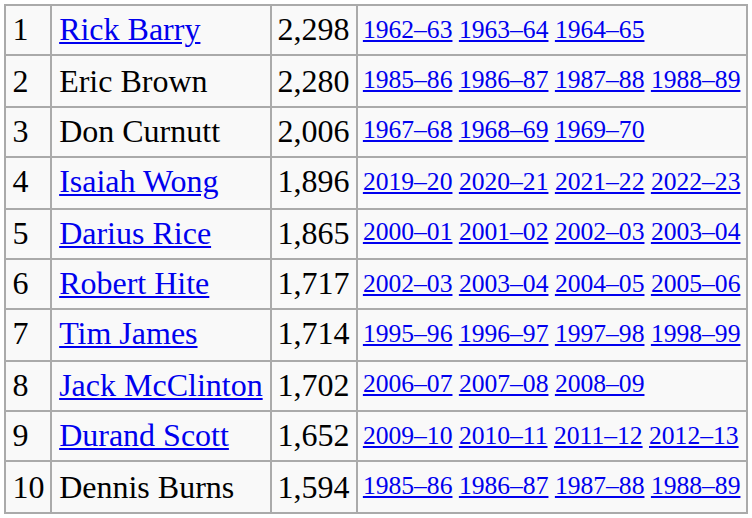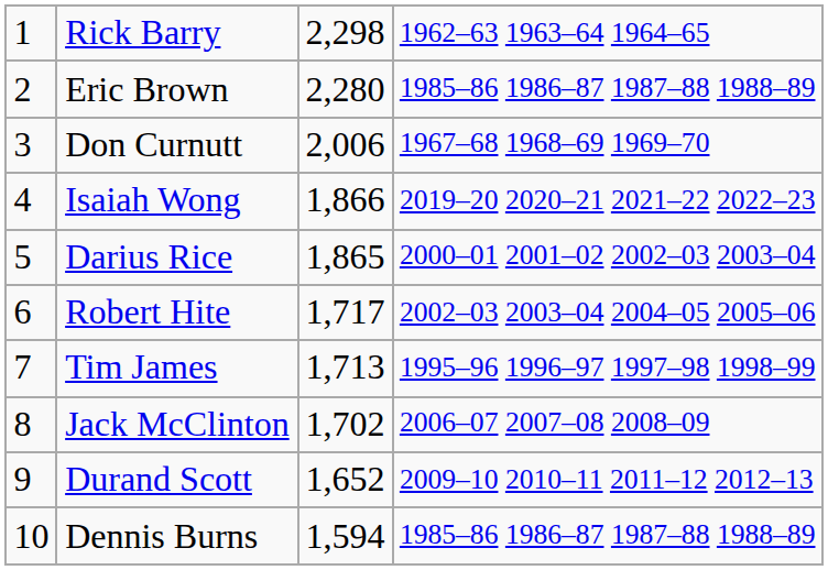 <table class="wikitable">
 <tr>
 </tr>
 <tr>
 <td>1</td>
 <td><a href='#'>Rick Barry</a></td>
 <td>2,298</td>
 <td style="font-size:80%;"><a href='#'>1962–63</a> <a href='#'>1963–64</a> <a href='#'>1964–65</a></td>
 </tr>
 <tr>
 <td>2</td>
 <td>Eric Brown</td>
 <td>2,280</td>
 <td style="font-size:80%;"><a href='#'>1985–86</a> <a href='#'>1986–87</a> <a href='#'>1987–88</a> <a href='#'>1988–89</a></td>
 </tr>
 <tr>
 <td>3</td>
 <td>Don Curnutt</td>
 <td>2,006</td>
 <td style="font-size:80%;"><a href='#'>1967–68</a> <a href='#'>1968–69</a> <a href='#'>1969–70</a></td>
 </tr>
 <tr>
 <td>4</td>
 <td><a href='#'>Isaiah Wong</a></td>
-<td>1,896</td>
+<td>1,866</td>
 <td style="font-size:80%;"><a href='#'>2019–20</a> <a href='#'>2020–21</a> <a href='#'>2021–22</a> <a href='#'>2022–23</a></td>
 </tr>
 <tr>
 <td>5</td>
 <td><a href='#'>Darius Rice</a></td>
 <td>1,865</td>
 <td style="font-size:80%;"><a href='#'>2000–01</a> <a href='#'>2001–02</a> <a href='#'>2002–03</a> <a href='#'>2003–04</a></td>
 </tr>
 <tr>
 <td>6</td>
 <td><a href='#'>Robert Hite</a></td>
 <td>1,717</td>
 <td style="font-size:80%;"><a href='#'>2002–03</a> <a href='#'>2003–04</a> <a href='#'>2004–05</a> <a href='#'>2005–06</a></td>
 </tr>
 <tr>
 <td>7</td>
 <td><a href='#'>Tim James</a></td>
-<td>1,714</td>
+<td>1,713</td>
 <td style="font-size:80%;"><a href='#'>1995–96</a> <a href='#'>1996–97</a> <a href='#'>1997–98</a> <a href='#'>1998–99</a></td>
 </tr>
 <tr>
 <td>8</td>
 <td><a href='#'>Jack McClinton</a></td>
 <td>1,702</td>
 <td style="font-size:80%;"><a href='#'>2006–07</a> <a href='#'>2007–08</a> <a href='#'>2008–09</a></td>
 </tr>
 <tr>
 <td>9</td>
 <td><a href='#'>Durand Scott</a></td>
 <td>1,652</td>
 <td style="font-size:80%;"><a href='#'>2009–10</a> <a href='#'>2010–11</a> <a href='#'>2011–12</a> <a href='#'>2012–13</a></td>
 </tr>
 <tr>
 <td>10</td>
 <td>Dennis Burns</td>
 <td>1,594</td>
 <td style="font-size:80%;"><a href='#'>1985–86</a> <a href='#'>1986–87</a> <a href='#'>1987–88</a> <a href='#'>1988–89</a></td>
 </tr>
 </table>
